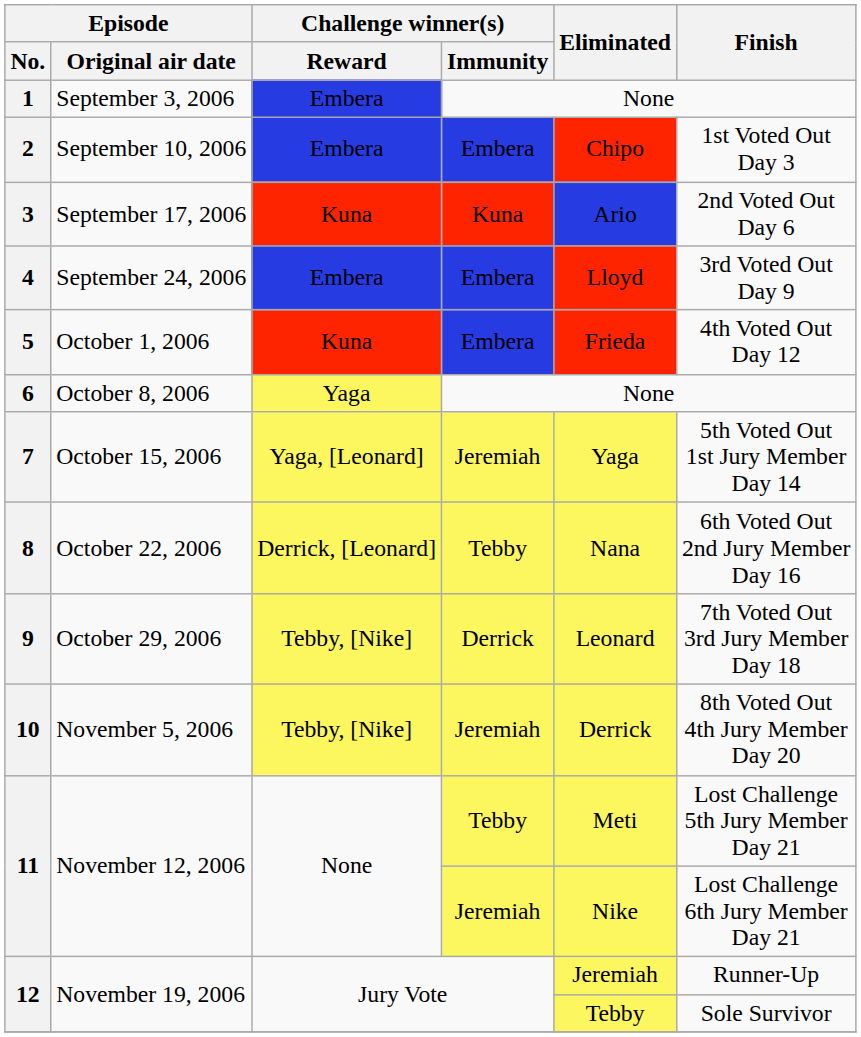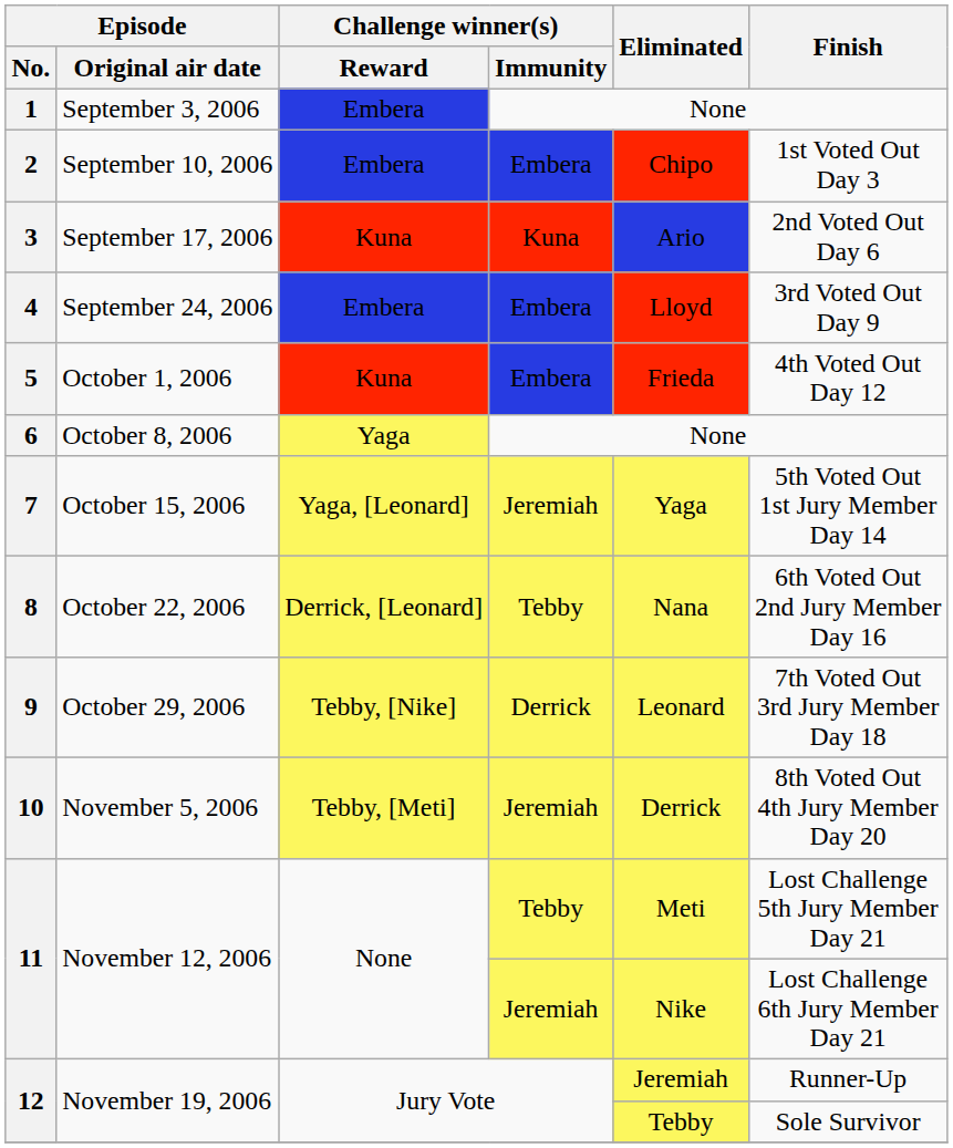 <table class="wikitable" style="margin:auto; text-align:center">
 <tr>
 <th colspan=2>Episode</th>
 <th colspan=2>Challenge winner(s)</th>
 <th rowspan=2>Eliminated</th>
 <th rowspan=2>Finish</th>
 </tr>
 <tr>
 <th>No.</th>
 <th>Original air date</th>
 <th>Reward</th>
 <th>Immunity</th>
 </tr>
 <tr>
 <th>1</th>
 <td align="left" rowspan=1>September 3, 2006</td>
 <td bgcolor="#273BE2"><span>Embera</span></td>
 <td colspan=4>None</td>
 </tr>
 <tr>
 <th>2</th>
 <td align="left" rowspan=1>September 10, 2006</td>
 <td bgcolor="#273BE2"><span>Embera</span></td>
 <td bgcolor="#273BE2"><span>Embera</span></td>
 <td bgcolor="#FF2400" align=center><span>Chipo</span></td>
 <td rowspan=1>1st Voted Out<br>Day 3</td>
 </tr>
 <tr>
 <th>3</th>
 <td align="left" rowspan=1>September 17, 2006</td>
 <td bgcolor="#FF2400" align=center><span>Kuna</span></td>
 <td bgcolor="#FF2400" align=center><span>Kuna</span></td>
 <td bgcolor="#273BE2"><span>Ario</span></td>
 <td rowspan=1>2nd Voted Out<br>Day 6</td>
 </tr>
 <tr>
 <th>4</th>
 <td align="left" rowspan=1>September 24, 2006</td>
 <td bgcolor="#273BE2"><span>Embera</span></td>
 <td bgcolor="#273BE2"><span>Embera</span></td>
 <td bgcolor="#FF2400" align=center><span>Lloyd</span></td>
 <td rowspan=1>3rd Voted Out<br>Day 9</td>
 </tr>
 <tr>
 <th>5</th>
 <td align="left" rowspan=1>October 1, 2006</td>
 <td bgcolor="#FF2400" align=center><span>Kuna</span></td>
 <td bgcolor="#273BE2"><span>Embera</span></td>
 <td bgcolor="#FF2400" align=center><span>Frieda</span></td>
 <td rowspan=1>4th Voted Out<br>Day 12</td>
 </tr>
 <tr>
 <th>6</th>
 <td align="left" rowspan=1>October 8, 2006</td>
 <td bgcolor="#FCF75E">Yaga</td>
 <td colspan=4>None</td>
 </tr>
 <tr>
 <th>7</th>
 <td align="left" rowspan=1>October 15, 2006</td>
 <td bgcolor="#FCF75E">Yaga, [Leonard]</td>
 <td bgcolor="#FCF75E">Jeremiah</td>
 <td bgcolor="#FCF75E">Yaga</td>
 <td rowspan=1>5th Voted Out<br>1st Jury Member<br>Day 14</td>
 </tr>
 <tr>
 <th>8</th>
 <td align="left" rowspan=1>October 22, 2006</td>
 <td bgcolor="#FCF75E">Derrick, [Leonard]</td>
 <td bgcolor="#FCF75E">Tebby</td>
 <td bgcolor="#FCF75E">Nana</td>
 <td rowspan=1>6th Voted Out<br>2nd Jury Member<br>Day 16</td>
 </tr>
 <tr>
 <th>9</th>
 <td align="left" rowspan=1>October 29, 2006</td>
 <td bgcolor="#FCF75E">Tebby, [Nike]</td>
 <td bgcolor="#FCF75E">Derrick</td>
 <td bgcolor="#FCF75E">Leonard</td>
 <td rowspan=1>7th Voted Out<br>3rd Jury Member<br>Day 18</td>
 </tr>
 <tr>
 <th>10</th>
 <td align="left" rowspan=1>November 5, 2006</td>
-<td bgcolor="#FCF75E">Tebby, [Nike]</td>
+<td bgcolor="#FCF75E">Tebby, [Meti]</td>
 <td bgcolor="#FCF75E">Jeremiah</td>
 <td bgcolor="#FCF75E">Derrick</td>
 <td rowspan=1>8th Voted Out<br>4th Jury Member<br>Day 20</td>
 </tr>
 <tr>
 <th rowspan=2>11</th>
 <td align="left" rowspan=2>November 12, 2006</td>
 <td rowspan=2>None</td>
 <td bgcolor="#FCF75E">Tebby</td>
 <td bgcolor="#FCF75E">Meti</td>
 <td rowspan=1>Lost Challenge<br>5th Jury Member<br>Day 21</td>
 </tr>
 <tr>
 <td bgcolor="#FCF75E">Jeremiah</td>
 <td bgcolor="#FCF75E">Nike</td>
 <td rowspan=1>Lost Challenge<br>6th Jury Member<br>Day 21</td>
 </tr>
 <tr>
 <th rowspan=2>12</th>
 <td align="left" rowspan=2>November 19, 2006</td>
 <td colspan=2 rowspan=2>Jury Vote</td>
 <td bgcolor="#FCF75E">Jeremiah</td>
 <td>Runner-Up</td>
 </tr>
 <tr>
 <td bgcolor="#FCF75E">Tebby</td>
 <td>Sole Survivor</td>
 </tr>
 <tr>
 </tr>
 </table>
